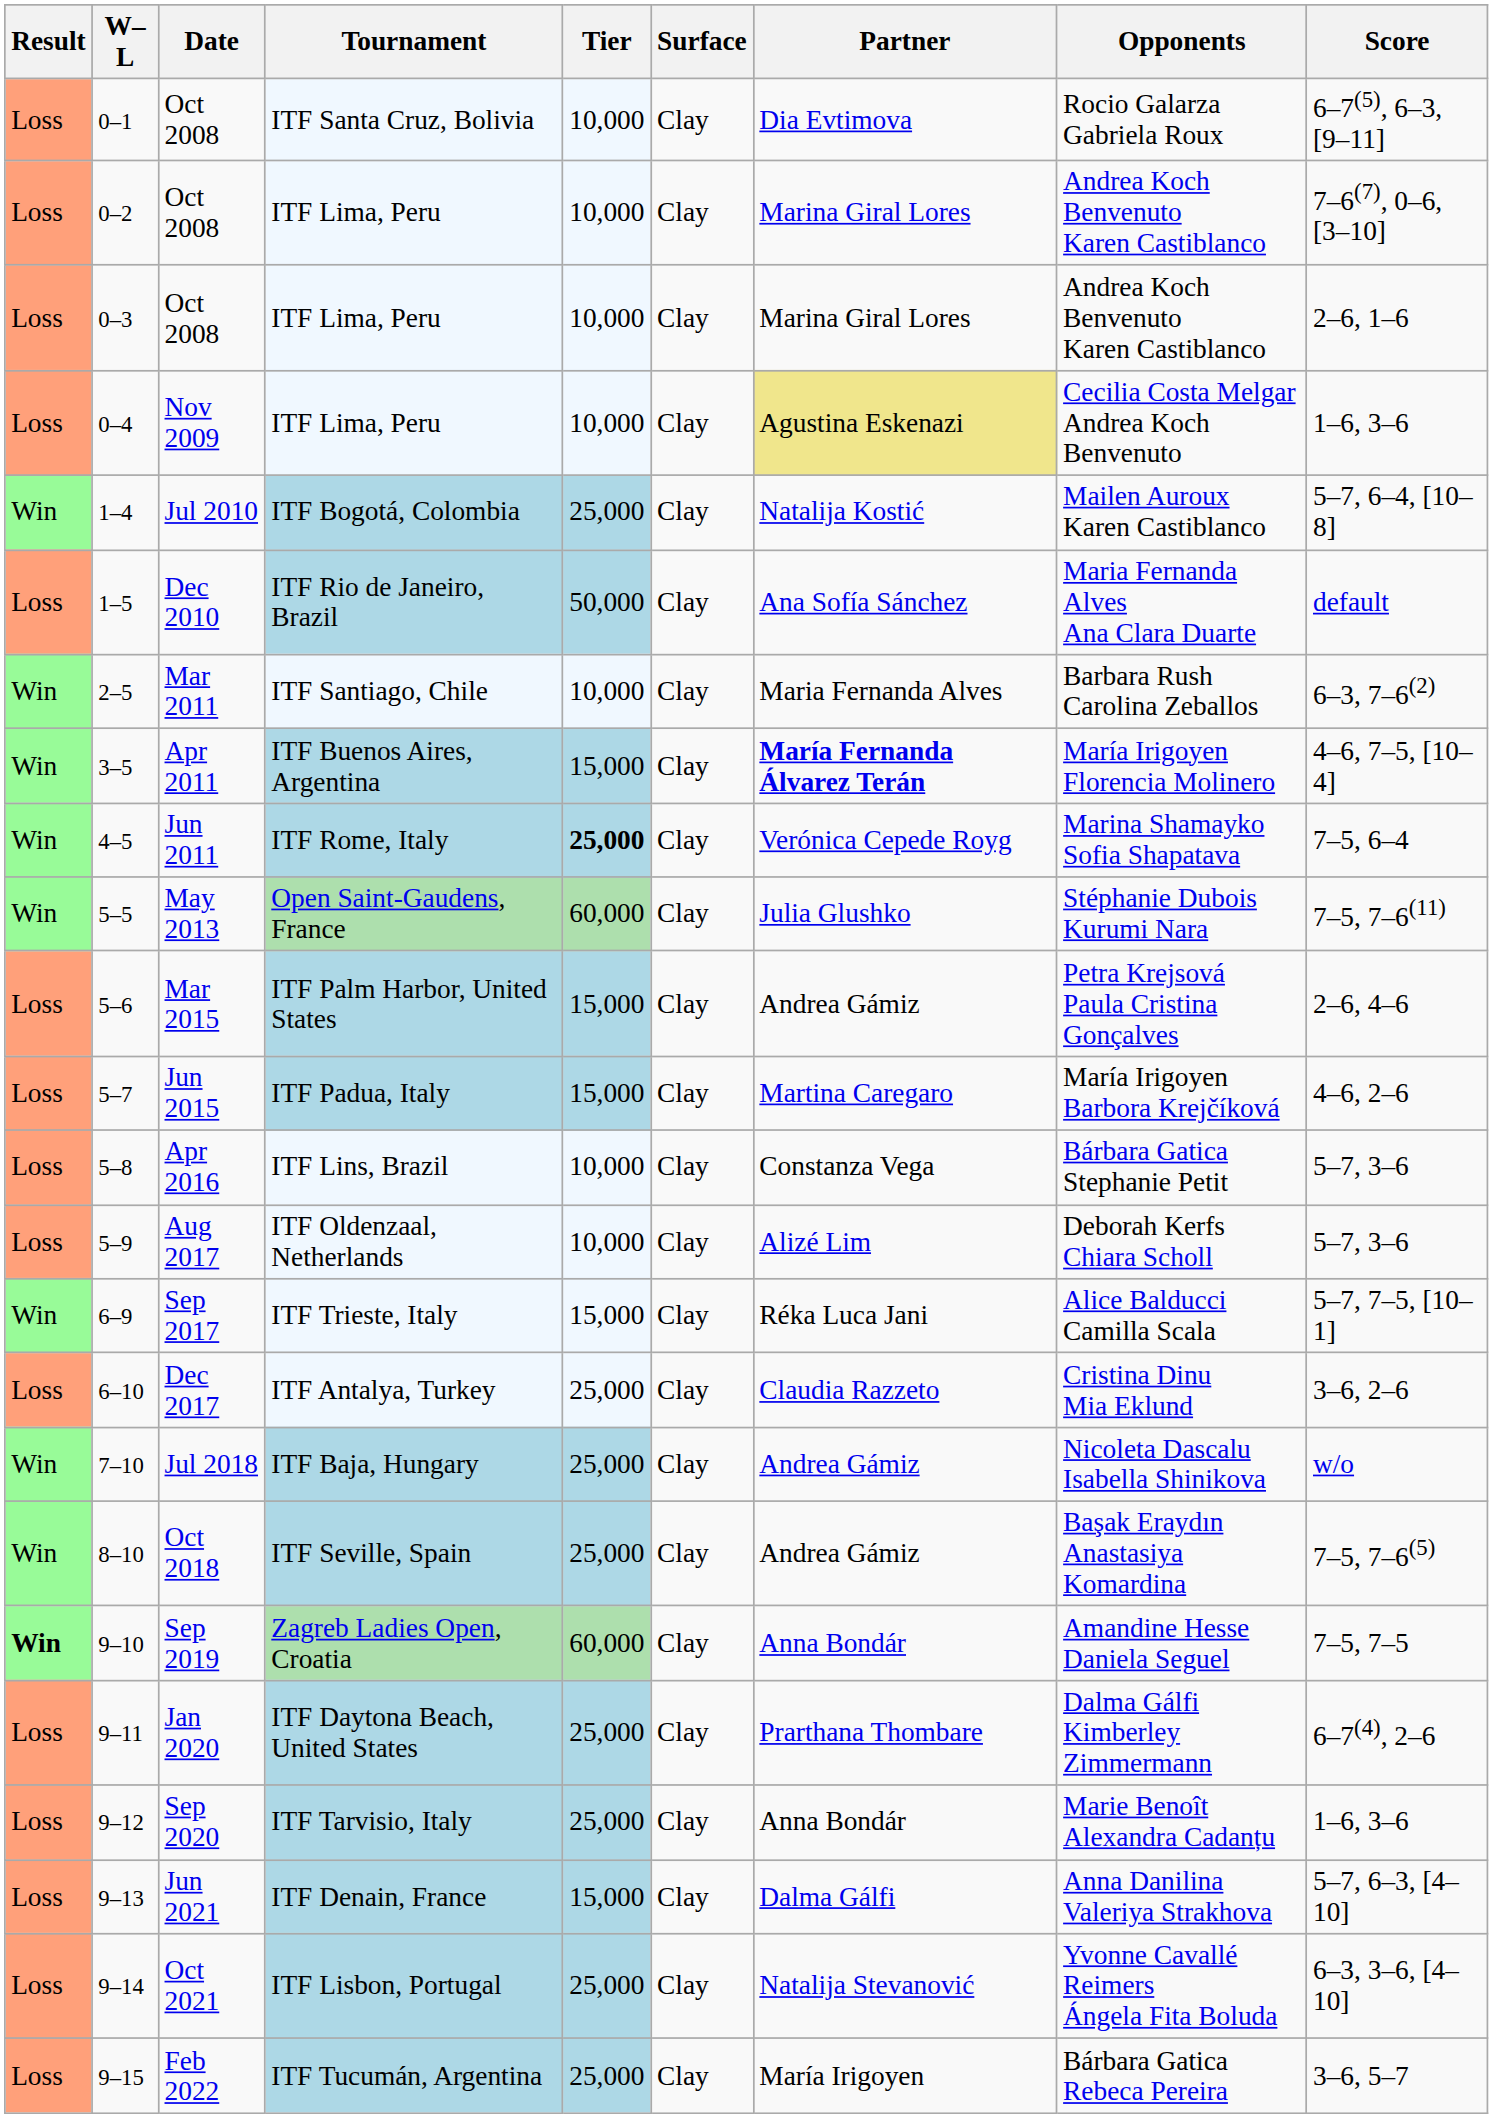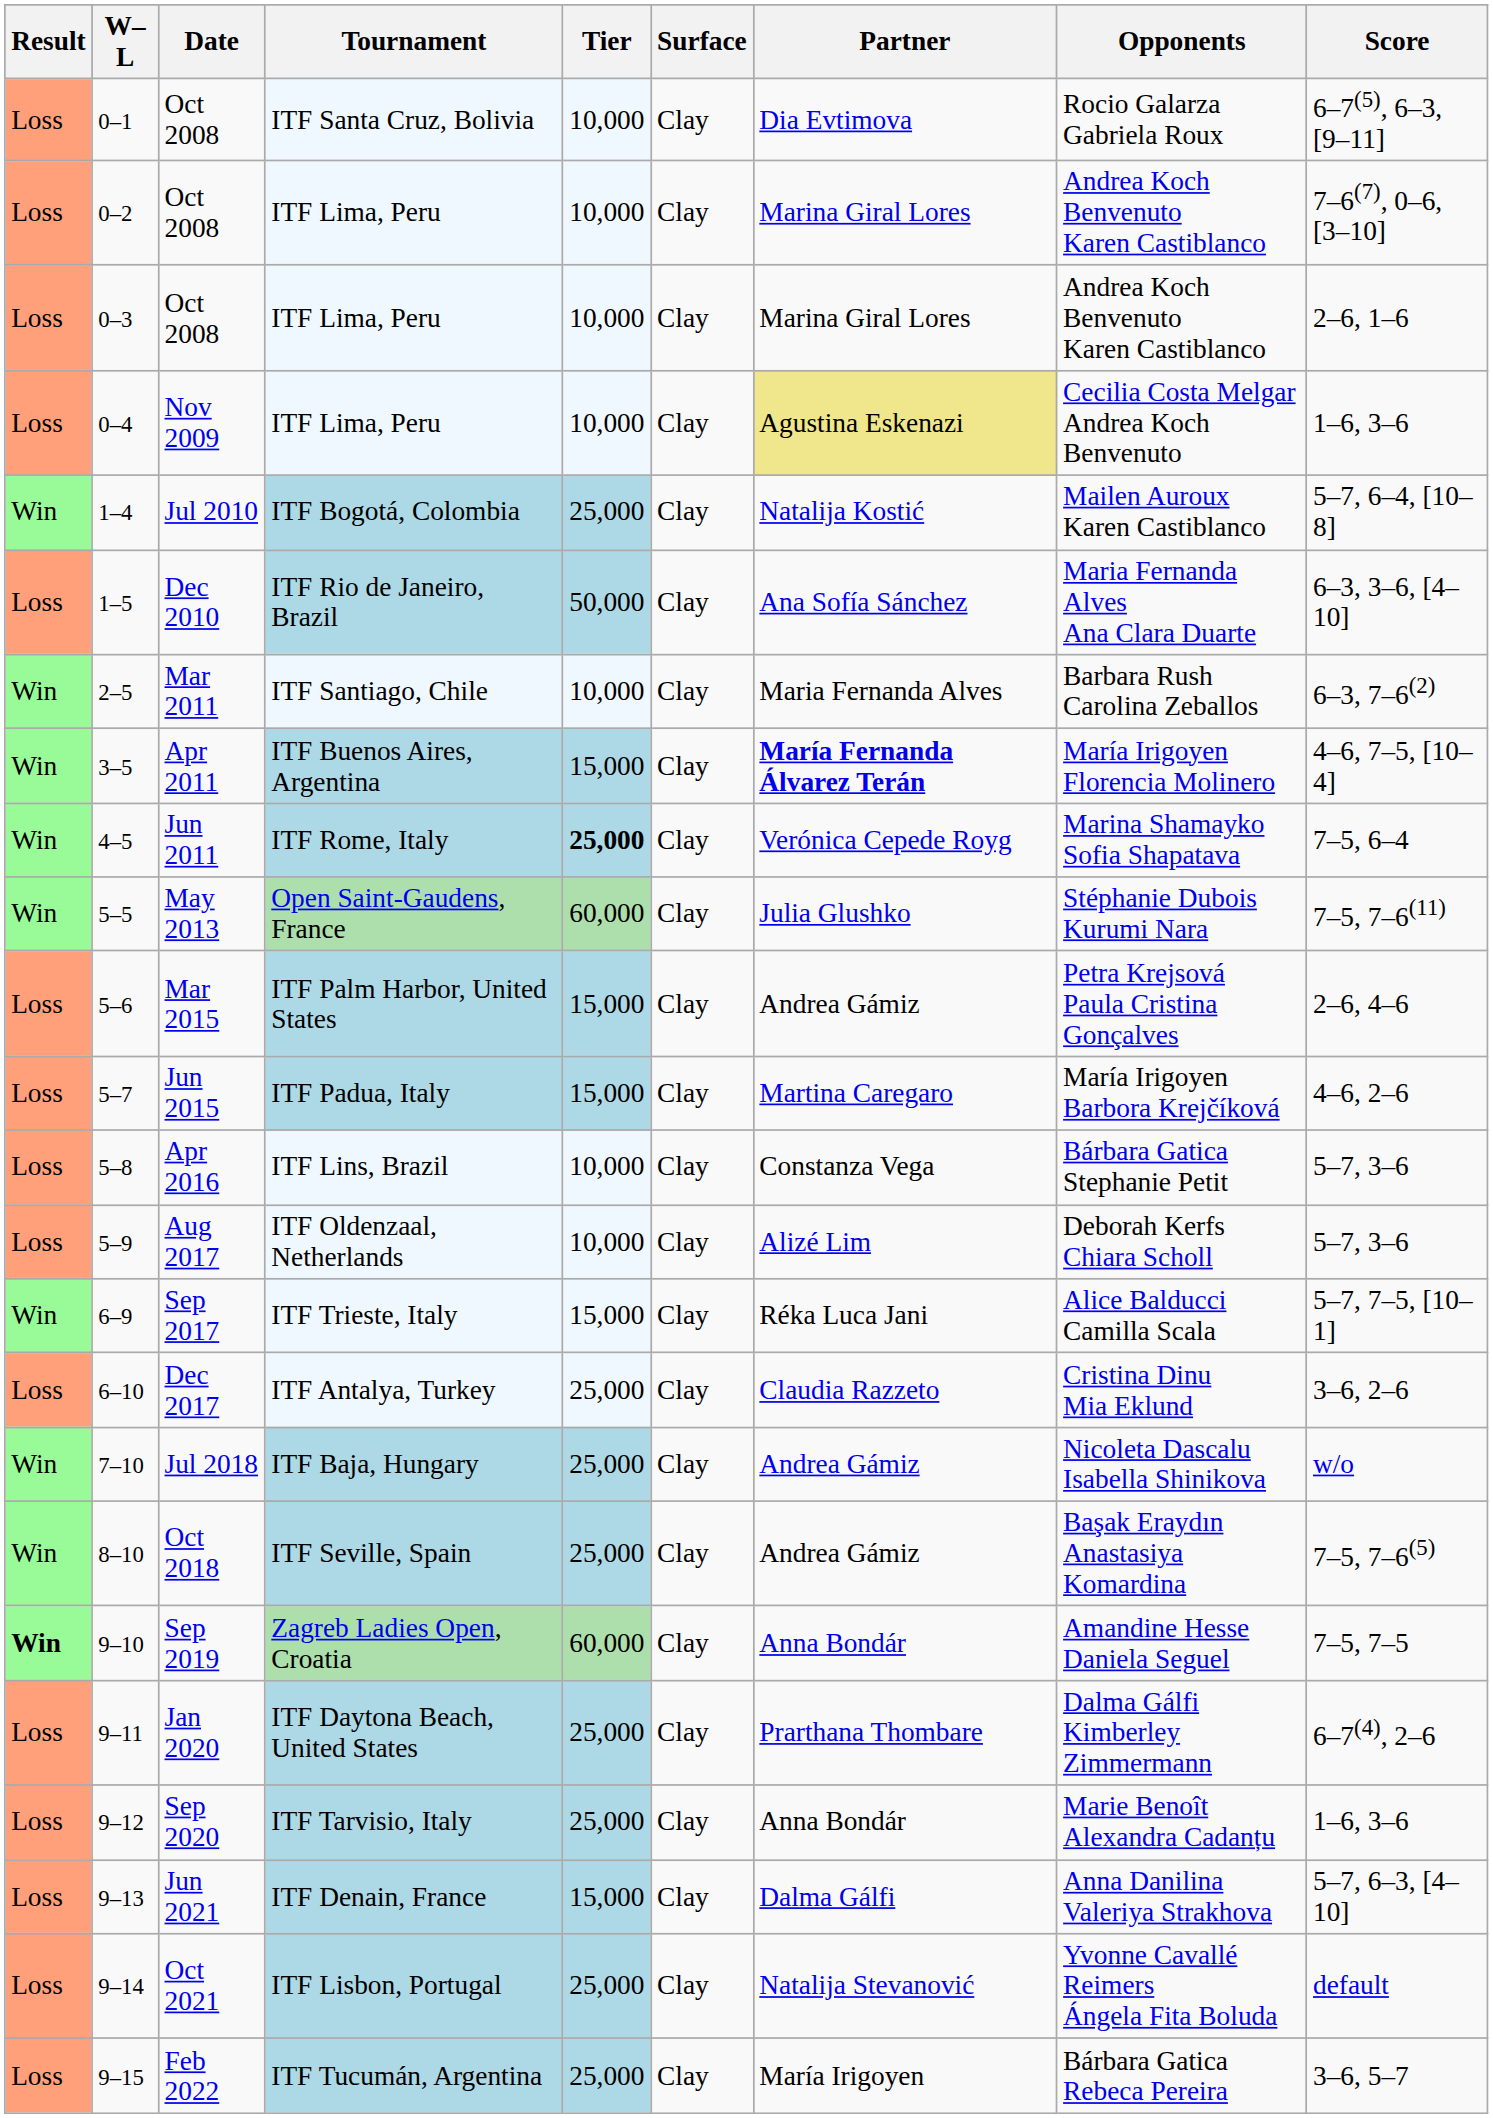 <table class="sortable wikitable">
 <tr>
 <th>Result</th>
 <th class="unsortable">W–L</th>
 <th>Date</th>
 <th>Tournament</th>
 <th>Tier</th>
 <th>Surface</th>
 <th>Partner</th>
 <th>Opponents</th>
 <th class="unsortable">Score</th>
 </tr>
 <tr>
 <td style="background:#ffa07a;">Loss</td>
 <td><small>0–1</small></td>
 <td>Oct 2008</td>
 <td style="background:#f0f8ff;">ITF Santa Cruz, Bolivia</td>
 <td style="background:#f0f8ff;">10,000</td>
 <td>Clay</td>
 <td> <a href='#'>Dia Evtimova</a></td>
 <td> Rocio Galarza <br>  Gabriela Roux</td>
 <td>6–7<sup>(5)</sup>, 6–3, [9–11]</td>
 </tr>
 <tr>
 <td style="background:#ffa07a;">Loss</td>
 <td><small>0–2</small></td>
 <td>Oct 2008</td>
 <td style="background:#f0f8ff;">ITF Lima, Peru</td>
 <td style="background:#f0f8ff;">10,000</td>
 <td>Clay</td>
 <td> <a href='#'>Marina Giral Lores</a></td>
 <td> <a href='#'>Andrea Koch Benvenuto</a> <br>  <a href='#'>Karen Castiblanco</a></td>
 <td>7–6<sup>(7)</sup>, 0–6, [3–10]</td>
 </tr>
 <tr>
 <td style="background:#ffa07a;">Loss</td>
 <td><small>0–3</small></td>
 <td>Oct 2008</td>
 <td style="background:#f0f8ff;">ITF Lima, Peru</td>
 <td style="background:#f0f8ff;">10,000</td>
 <td>Clay</td>
 <td> Marina Giral Lores</td>
 <td> Andrea Koch Benvenuto <br>  Karen Castiblanco</td>
 <td>2–6, 1–6</td>
 </tr>
 <tr>
 <td style="background:#ffa07a;">Loss</td>
 <td><small>0–4</small></td>
 <td><a href='#'>Nov 2009</a></td>
 <td style="background:#f0f8ff;">ITF Lima, Peru</td>
 <td style="background:#f0f8ff;">10,000</td>
 <td>Clay</td>
 <td style="background: khaki;"> Agustina Eskenazi</td>
 <td> <a href='#'>Cecilia Costa Melgar</a> <br>  Andrea Koch Benvenuto</td>
 <td>1–6, 3–6</td>
 </tr>
 <tr>
 <td style="background:#98fb98;">Win</td>
 <td><small>1–4</small></td>
 <td><a href='#'>Jul 2010</a></td>
 <td style="background:lightblue;">ITF Bogotá, Colombia</td>
 <td style="background:lightblue;">25,000</td>
 <td>Clay</td>
 <td> <a href='#'>Natalija Kostić</a></td>
 <td> <a href='#'>Mailen Auroux</a> <br>  Karen Castiblanco</td>
 <td>5–7, 6–4, [10–8]</td>
 </tr>
 <tr>
 <td style="background:#ffa07a;">Loss</td>
 <td><small>1–5</small></td>
 <td><a href='#'>Dec 2010</a></td>
 <td style="background:lightblue;">ITF Rio de Janeiro, Brazil</td>
 <td style="background:lightblue;">50,000</td>
 <td>Clay</td>
 <td> <a href='#'>Ana Sofía Sánchez</a></td>
 <td> <a href='#'>Maria Fernanda Alves</a> <br>  <a href='#'>Ana Clara Duarte</a></td>
-<td><a href='#'>default</a></td>
+<td>6–3, 3–6, [4–10]</td>
 </tr>
 <tr>
 <td style="background:#98fb98;">Win</td>
 <td><small>2–5</small></td>
 <td><a href='#'>Mar 2011</a></td>
 <td style="background:#f0f8ff;">ITF Santiago, Chile</td>
 <td style="background:#f0f8ff;">10,000</td>
 <td>Clay</td>
 <td> Maria Fernanda Alves</td>
 <td> Barbara Rush <br>  Carolina Zeballos</td>
 <td>6–3, 7–6<sup>(2)</sup></td>
 </tr>
 <tr>
 <td style="background:#98fb98;">Win</td>
 <td><small>3–5</small></td>
 <td><a href='#'>Apr 2011</a></td>
 <td style="background:lightblue;">ITF Buenos Aires, Argentina</td>
 <td style="background:lightblue;">15,000</td>
 <td>Clay</td>
 <td><strong> <a href='#'>María Fernanda Álvarez Terán</a></strong></td>
 <td> <a href='#'>María Irigoyen</a> <br>  <a href='#'>Florencia Molinero</a></td>
 <td>4–6, 7–5, [10–4]</td>
 </tr>
 <tr>
 <td style="background:#98fb98;">Win</td>
 <td><small>4–5</small></td>
 <td><a href='#'>Jun 2011</a></td>
 <td style="background:lightblue;">ITF Rome, Italy</td>
 <td style="background:lightblue;"><strong>25,000</strong></td>
 <td>Clay</td>
 <td> <a href='#'>Verónica Cepede Royg</a></td>
 <td> <a href='#'>Marina Shamayko</a> <br>  <a href='#'>Sofia Shapatava</a></td>
 <td>7–5, 6–4</td>
 </tr>
 <tr>
 <td style="background:#98fb98;">Win</td>
 <td><small>5–5</small></td>
 <td><a href='#'>May 2013</a></td>
 <td style="background:#addfad;"><a href='#'>Open Saint-Gaudens</a>, France</td>
 <td style="background:#addfad;">60,000</td>
 <td>Clay</td>
 <td> <a href='#'>Julia Glushko</a></td>
 <td> <a href='#'>Stéphanie Dubois</a> <br>  <a href='#'>Kurumi Nara</a></td>
 <td>7–5, 7–6<sup>(11)</sup></td>
 </tr>
 <tr>
 <td style="background:#ffa07a;">Loss</td>
 <td><small>5–6</small></td>
 <td><a href='#'>Mar 2015</a></td>
 <td style="background:lightblue;">ITF Palm Harbor, United States</td>
 <td style="background:lightblue;">15,000</td>
 <td>Clay</td>
 <td> Andrea Gámiz</td>
 <td> <a href='#'>Petra Krejsová</a> <br>  <a href='#'>Paula Cristina Gonçalves</a></td>
 <td>2–6, 4–6</td>
 </tr>
 <tr>
 <td style="background:#ffa07a;">Loss</td>
 <td><small>5–7</small></td>
 <td><a href='#'>Jun 2015</a></td>
 <td style="background:lightblue;">ITF Padua, Italy</td>
 <td style="background:lightblue;">15,000</td>
 <td>Clay</td>
 <td> <a href='#'>Martina Caregaro</a></td>
 <td> María Irigoyen <br>  <a href='#'>Barbora Krejčíková</a></td>
 <td>4–6, 2–6</td>
 </tr>
 <tr>
 <td style="background:#ffa07a;">Loss</td>
 <td><small>5–8</small></td>
 <td><a href='#'>Apr 2016</a></td>
 <td style="background:#f0f8ff;">ITF Lins, Brazil</td>
 <td style="background:#f0f8ff;">10,000</td>
 <td>Clay</td>
 <td> Constanza Vega</td>
 <td> <a href='#'>Bárbara Gatica</a> <br>  Stephanie Petit</td>
 <td>5–7, 3–6</td>
 </tr>
 <tr>
 <td style="background:#ffa07a;">Loss</td>
 <td><small>5–9</small></td>
 <td><a href='#'>Aug 2017</a></td>
 <td style="background:#f0f8ff;">ITF Oldenzaal, Netherlands</td>
 <td style="background:#f0f8ff;">10,000</td>
 <td>Clay</td>
 <td> <a href='#'>Alizé Lim</a></td>
 <td> Deborah Kerfs <br>  <a href='#'>Chiara Scholl</a></td>
 <td>5–7, 3–6</td>
 </tr>
 <tr>
 <td style="background:#98fb98;">Win</td>
 <td><small>6–9</small></td>
 <td><a href='#'>Sep 2017</a></td>
 <td style="background:#f0f8ff;">ITF Trieste, Italy</td>
 <td style="background:#f0f8ff;">15,000</td>
 <td>Clay</td>
 <td> Réka Luca Jani</td>
 <td> <a href='#'>Alice Balducci</a> <br>  Camilla Scala</td>
 <td>5–7, 7–5, [10–1]</td>
 </tr>
 <tr>
 <td style="background:#ffa07a;">Loss</td>
 <td><small>6–10</small></td>
 <td><a href='#'>Dec 2017</a></td>
 <td style="background:#f0f8ff;">ITF Antalya, Turkey</td>
 <td style="background:#f0f8ff;">25,000</td>
 <td>Clay</td>
 <td> <a href='#'>Claudia Razzeto</a></td>
 <td> <a href='#'>Cristina Dinu</a> <br>  <a href='#'>Mia Eklund</a></td>
 <td>3–6, 2–6</td>
 </tr>
 <tr>
 <td style="background:#98fb98;">Win</td>
 <td><small>7–10</small></td>
 <td><a href='#'>Jul 2018</a></td>
 <td style="background:lightblue;">ITF Baja, Hungary</td>
 <td style="background:lightblue;">25,000</td>
 <td>Clay</td>
 <td> <a href='#'>Andrea Gámiz</a></td>
 <td> <a href='#'>Nicoleta Dascalu</a> <br>  <a href='#'>Isabella Shinikova</a></td>
 <td><a href='#'>w/o</a></td>
 </tr>
 <tr>
 <td style="background:#98fb98;">Win</td>
 <td><small>8–10</small></td>
 <td><a href='#'>Oct 2018</a></td>
 <td style="background:lightblue;">ITF Seville, Spain</td>
 <td style="background:lightblue;">25,000</td>
 <td>Clay</td>
 <td> Andrea Gámiz</td>
 <td> <a href='#'>Başak Eraydın</a> <br>  <a href='#'>Anastasiya Komardina</a></td>
 <td>7–5, 7–6<sup>(5)</sup></td>
 </tr>
 <tr>
 <td style="background:#98fb98;"><strong>Win</strong></td>
 <td><small>9–10</small></td>
 <td><a href='#'>Sep 2019</a></td>
 <td style="background:#addfad;"><a href='#'>Zagreb Ladies Open</a>, Croatia</td>
 <td style="background:#addfad;">60,000</td>
 <td>Clay</td>
 <td> <a href='#'>Anna Bondár</a></td>
 <td> <a href='#'>Amandine Hesse</a> <br>  <a href='#'>Daniela Seguel</a></td>
 <td>7–5, 7–5</td>
 </tr>
 <tr>
 <td style="background:#ffa07a;">Loss</td>
 <td><small>9–11</small></td>
 <td><a href='#'>Jan 2020</a></td>
 <td style="background:lightblue;">ITF Daytona Beach, <br>United States</td>
 <td style="background:lightblue;">25,000</td>
 <td>Clay</td>
 <td> <a href='#'>Prarthana Thombare</a></td>
 <td> <a href='#'>Dalma Gálfi</a> <br>  <a href='#'>Kimberley Zimmermann</a></td>
 <td>6–7<sup>(4)</sup>, 2–6</td>
 </tr>
 <tr>
 <td style="background:#ffa07a;">Loss</td>
 <td><small>9–12</small></td>
 <td><a href='#'>Sep 2020</a></td>
 <td style="background:lightblue;">ITF Tarvisio, Italy</td>
 <td style="background:lightblue;">25,000</td>
 <td>Clay</td>
 <td> Anna Bondár</td>
 <td> <a href='#'>Marie Benoît</a> <br>  <a href='#'>Alexandra Cadanțu</a></td>
 <td>1–6, 3–6</td>
 </tr>
 <tr>
 <td style="background:#ffa07a;">Loss</td>
 <td><small>9–13</small></td>
 <td><a href='#'>Jun 2021</a></td>
 <td style="background:lightblue;">ITF Denain, France</td>
 <td style="background:lightblue;">15,000</td>
 <td>Clay</td>
 <td> <a href='#'>Dalma Gálfi</a></td>
 <td> <a href='#'>Anna Danilina</a> <br>  <a href='#'>Valeriya Strakhova</a></td>
 <td>5–7, 6–3, [4–10]</td>
 </tr>
 <tr>
 <td bgcolor=ffa07a>Loss</td>
 <td><small>9–14</small></td>
 <td><a href='#'>Oct 2021</a></td>
 <td style="background:lightblue;">ITF Lisbon, Portugal</td>
 <td style="background:lightblue;">25,000</td>
 <td>Clay</td>
 <td> <a href='#'>Natalija Stevanović</a></td>
 <td> <a href='#'>Yvonne Cavallé Reimers</a> <br>  <a href='#'>Ángela Fita Boluda</a></td>
-<td>6–3, 3–6, [4–10]</td>
+<td><a href='#'>default</a></td>
 </tr>
 <tr>
 <td bgcolor=ffa07a>Loss</td>
 <td><small>9–15</small></td>
 <td><a href='#'>Feb 2022</a></td>
 <td style="background:lightblue;">ITF Tucumán, Argentina</td>
 <td style="background:lightblue;">25,000</td>
 <td>Clay</td>
 <td> María Irigoyen</td>
 <td> Bárbara Gatica <br>  <a href='#'>Rebeca Pereira</a></td>
 <td>3–6, 5–7</td>
 </tr>
 </table>
